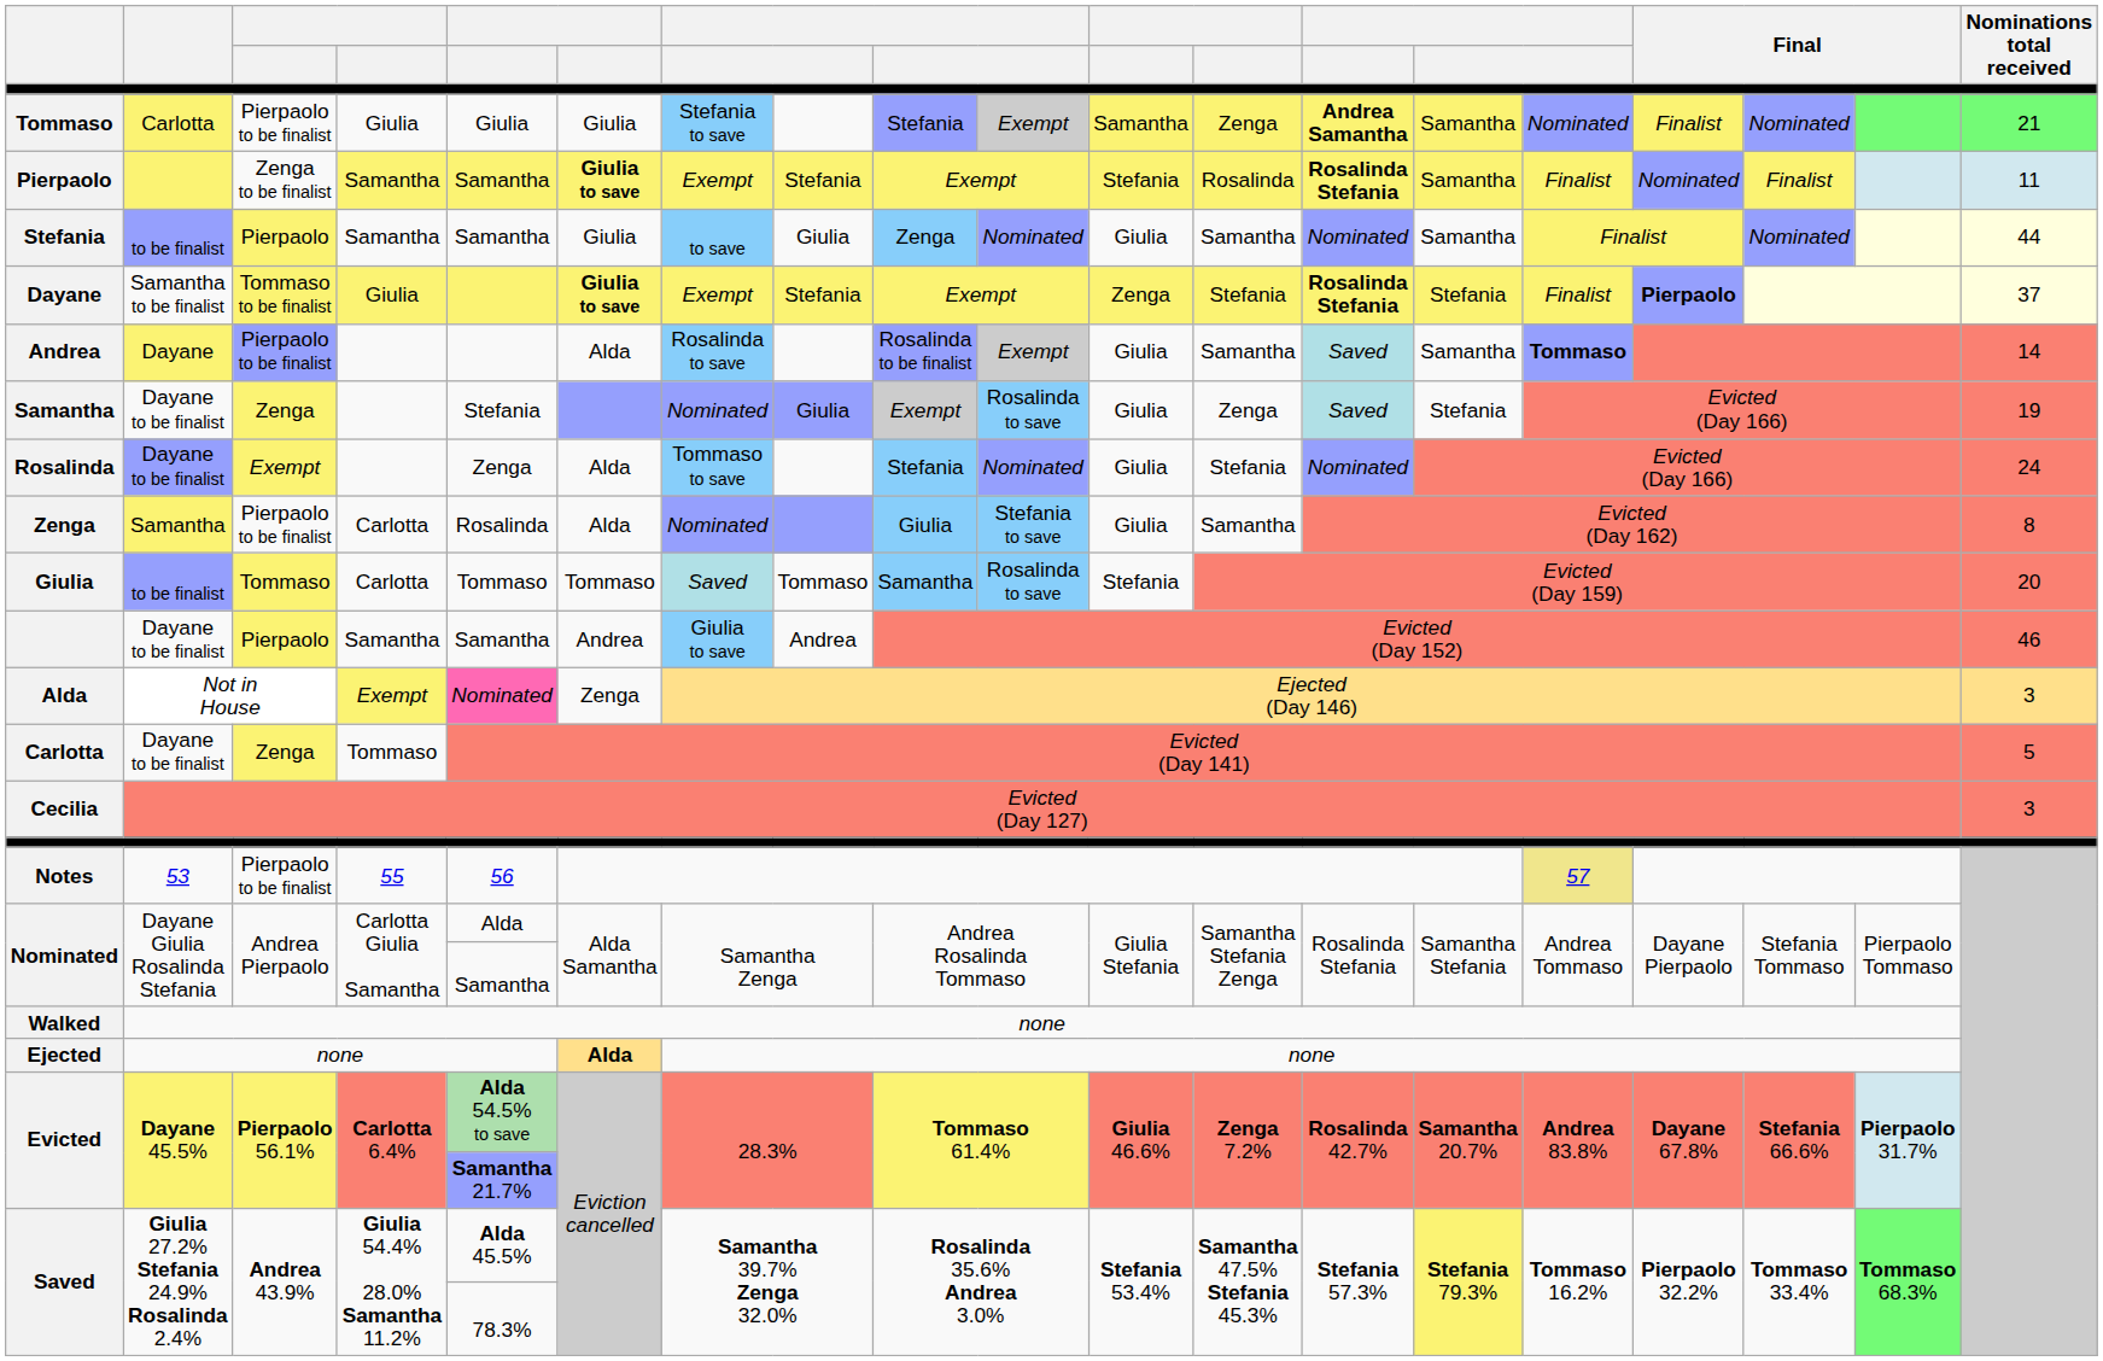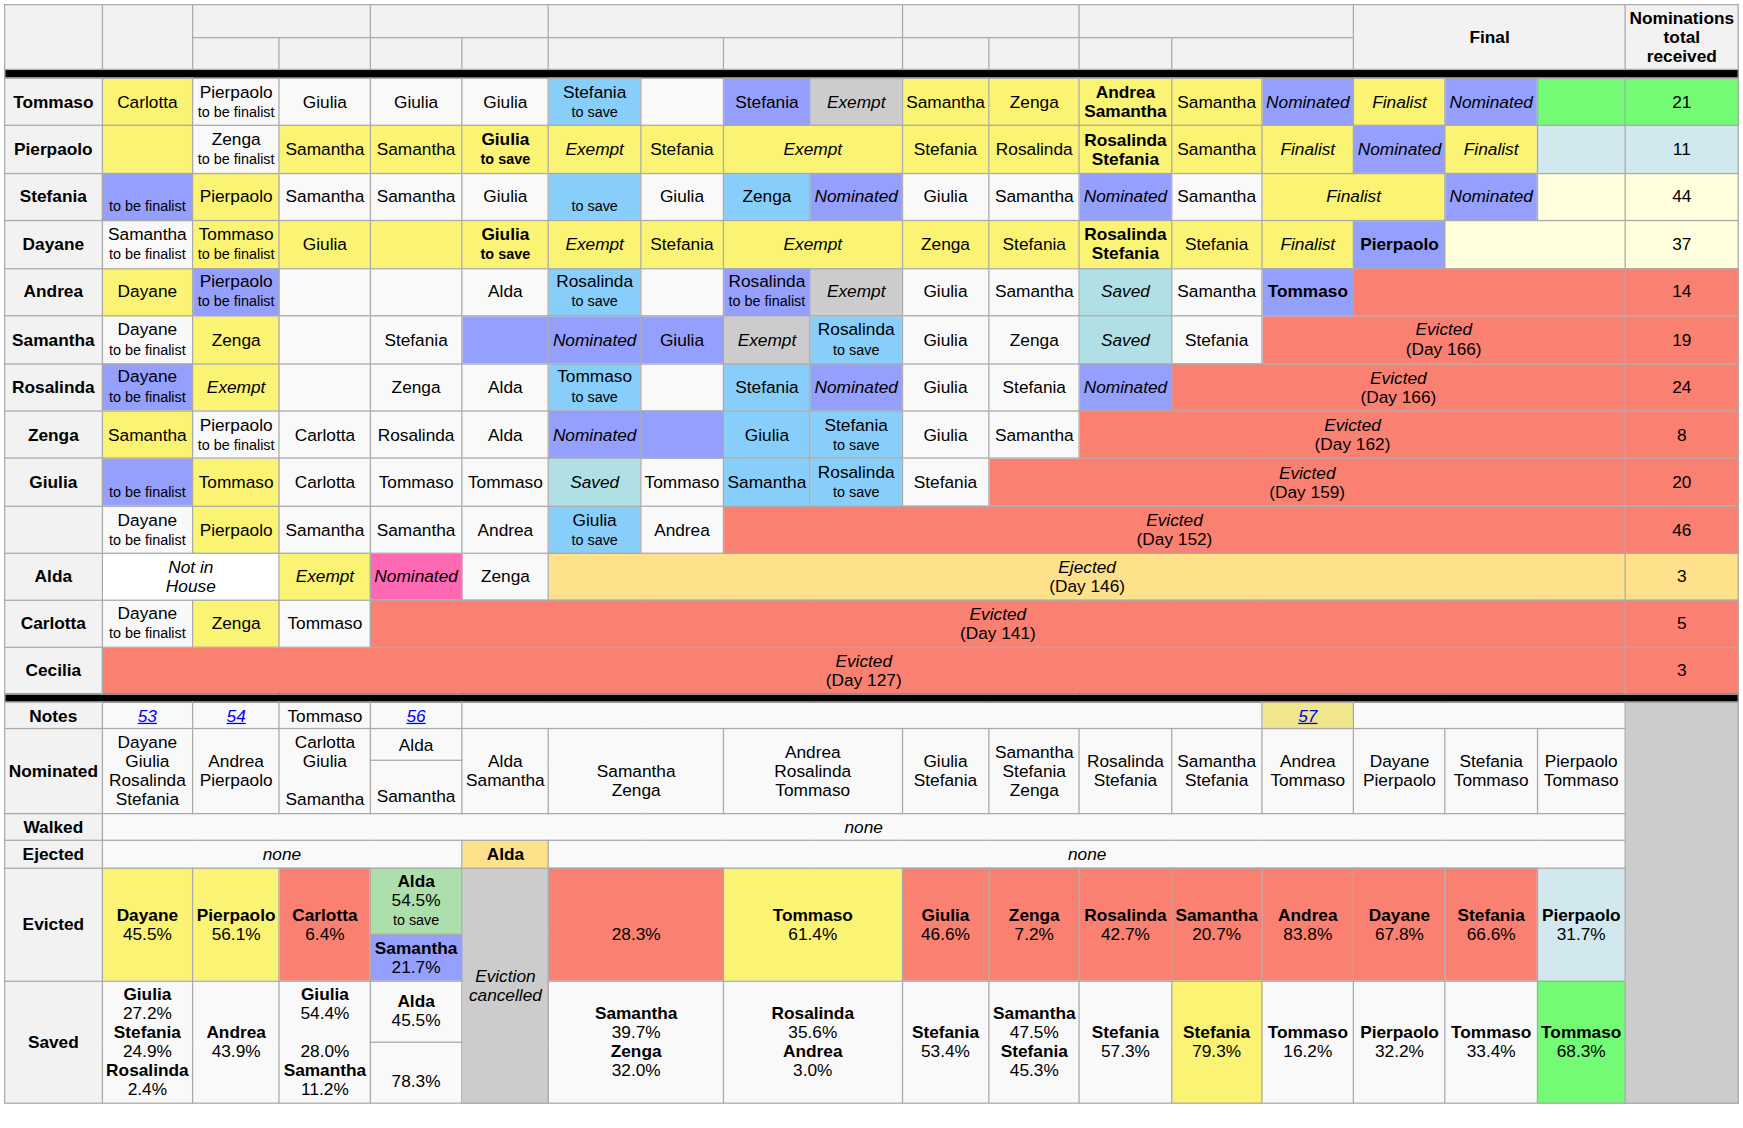 <table class="wikitable" style="text-align:center; font-size:85%; line-height:15px;">
 <tr>
 <th rowspan="2" style="width:1%"></th>
 <th rowspan="2" style="width:5%"></th>
 <th colspan="2" style="width:5%"></th>
 <th colspan="2"></th>
 <th colspan="4" style="width:5%"></th>
 <th colspan="2" style="width:5%"></th>
 <th colspan="3" style="width:5%"></th>
 <th rowspan="2" colspan="3">Final</th>
 <th rowspan="2" style="width:1%">Nominations<br>total<br>received</th>
 </tr>
 <tr>
 <th></th>
 <th></th>
 <th></th>
 <th></th>
 <th colspan="2"></th>
 <th colspan="2"></th>
 <th></th>
 <th></th>
 <th></th>
 <th colspan="2"></th>
 </tr>
 <tr>
 <th colspan="19" style="background:#000"></th>
 </tr>
 <tr>
 <th>Tommaso</th>
 <td style="background:#FBF373;">Carlotta</td>
 <td>Pierpaolo<br><small>to be finalist</small></td>
 <td>Giulia</td>
 <td>Giulia</td>
 <td>Giulia</td>
 <td style="background:#87CEFA">Stefania<br><small>to save</small></td>
 <td></td>
 <td style="background:#959FFD">Stefania<br><small></small></td>
 <td style="background:#CCC"><em>Exempt</em></td>
 <td style="background:#FBF373;">Samantha</td>
 <td style="background:#FBF373;">Zenga</td>
 <td style="background:#FBF373;"><strong>Andrea<br>Samantha</strong></td>
 <td style="background:#FBF373;">Samantha</td>
 <td style="background:#959FFD"><em>Nominated</em></td>
 <td style="background:#FBF373;"><em>Finalist</em></td>
 <td style="background:#959FFD"><em>Nominated</em></td>
 <td style="background:#73FB76;"></td>
 <td style="background:#73FB76;">21</td>
 </tr>
 <tr>
 <th>Pierpaolo</th>
 <td style="background:#FBF373;"></td>
 <td>Zenga<br><small>to be finalist</small></td>
 <td style="background:#FBF373;">Samantha</td>
 <td style="background:#FBF373;">Samantha</td>
 <td style="background:#FBF373;"><strong>Giulia<br><small>to save</small></strong></td>
 <td style="background:#FBF373;"><em>Exempt</em></td>
 <td style="background:#FBF373;">Stefania</td>
 <td colspan="2" style="background:#FBF373;"><em>Exempt</em></td>
 <td style="background:#FBF373;">Stefania</td>
 <td style="background:#FBF373;">Rosalinda</td>
 <td style="background:#FBF373;"><strong>Rosalinda<br>Stefania</strong></td>
 <td style="background:#FBF373;">Samantha</td>
 <td style="background:#FBF373;"><em>Finalist</em></td>
 <td style="background:#959FFD"><em>Nominated</em></td>
 <td style="background:#FBF373;"><em>Finalist</em></td>
 <td style="background:#D1E8EF;"></td>
 <td style="background:#D1E8EF;">11</td>
 </tr>
 <tr>
 <th>Stefania</th>
 <td style="background:#959FFD"><br><small>to be finalist</small></td>
 <td style="background:#FBF373;">Pierpaolo</td>
 <td>Samantha</td>
 <td>Samantha</td>
 <td>Giulia</td>
 <td style="background:#87CEFA"><br><small>to save</small></td>
 <td>Giulia</td>
 <td style="background:#87CEFA">Zenga</td>
 <td style="background:#959FFD"><em>Nominated</em></td>
 <td>Giulia</td>
 <td>Samantha</td>
 <td style="background:#959FFD"><em>Nominated</em></td>
 <td>Samantha</td>
 <td colspan="2" style="background:#FBF373;"><em>Finalist</em></td>
 <td style="background:#959FFD"><em>Nominated</em></td>
 <td style="background:#FFFFDD;"></td>
 <td style="background:#FFFFDD;">44</td>
 </tr>
 <tr>
 <th>Dayane</th>
 <td>Samantha<br><small>to be finalist</small></td>
 <td style="background:#FBF373;">Tommaso<br><small>to be finalist</small></td>
 <td style="background:#FBF373;">Giulia</td>
 <td style="background:#FBF373;"></td>
 <td style="background:#FBF373;"><strong>Giulia<br><small>to save</small></strong></td>
 <td style="background:#FBF373;"><em>Exempt</em></td>
 <td style="background:#FBF373;">Stefania</td>
 <td colspan="2" style="background:#FBF373;"><em>Exempt</em></td>
 <td style="background:#FBF373;">Zenga</td>
 <td style="background:#FBF373;">Stefania</td>
 <td style="background:#FBF373;"><strong>Rosalinda<br>Stefania</strong></td>
 <td style="background:#FBF373;">Stefania</td>
 <td style="background:#FBF373;"><em>Finalist</em></td>
 <td style="background:#959FFD"><strong>Pierpaolo</strong></td>
 <td colspan="2" style="background:#FFFFDD;"></td>
 <td style="background:#FFFFDD;">37</td>
 </tr>
 <tr>
 <th>Andrea</th>
 <td style="background:#FBF373;">Dayane</td>
 <td style="background:#959FFD">Pierpaolo<br><small>to be finalist</small></td>
 <td></td>
 <td></td>
 <td>Alda</td>
 <td style="background:#87CEFA">Rosalinda<br><small>to save</small></td>
 <td></td>
 <td style="background:#959FFD">Rosalinda<br><small>to be finalist</small></td>
 <td style="background:#CCC"><em>Exempt</em></td>
 <td>Giulia</td>
 <td>Samantha</td>
 <td style="background:#B0E0E6"><em>Saved</em></td>
 <td>Samantha</td>
 <td style="background:#959FFD"><strong>Tommaso</strong></td>
 <td colspan="3" style="background:#FA8072;"></td>
 <td style="background:#FA8072;">14</td>
 </tr>
 <tr>
 <th>Samantha</th>
 <td>Dayane<br><small>to be finalist</small></td>
 <td style="background:#FBF373;">Zenga</td>
 <td></td>
 <td>Stefania</td>
 <td style="background:#959FFD"></td>
 <td style="background:#959FFD"><em>Nominated</em></td>
 <td style="background:#959FFD">Giulia</td>
 <td style="background:#CCC"><em>Exempt</em></td>
 <td style="background:#87CEFA">Rosalinda<br><small>to save</small></td>
 <td>Giulia</td>
 <td>Zenga</td>
 <td style="background:#B0E0E6"><em>Saved</em></td>
 <td>Stefania</td>
 <td colspan="4" style="background:#FA8072"><em>Evicted</em><br>(Day 166)</td>
 <td style="background:#FA8072">19</td>
 </tr>
 <tr>
 <th>Rosalinda</th>
 <td style="background:#959FFD">Dayane<br><small>to be finalist</small></td>
 <td style="background:#FBF373;"><em>Exempt</em></td>
 <td></td>
 <td>Zenga</td>
 <td>Alda</td>
 <td style="background:#87CEFA">Tommaso<br><small>to save</small></td>
 <td></td>
 <td style="background:#87CEFA">Stefania</td>
 <td style="background:#959FFD"><em>Nominated</em></td>
 <td>Giulia</td>
 <td>Stefania</td>
 <td style="background:#959FFD"><em>Nominated</em></td>
 <td colspan="5" style="background:#FA8072"><em>Evicted</em><br>(Day 166)</td>
 <td style="background:#FA8072">24</td>
 </tr>
 <tr>
 <th>Zenga</th>
 <td style="background:#FBF373;">Samantha</td>
 <td>Pierpaolo<br><small>to be finalist</small></td>
 <td>Carlotta</td>
 <td>Rosalinda</td>
 <td>Alda</td>
 <td style="background:#959FFD"><em>Nominated</em></td>
 <td style="background:#959FFD"></td>
 <td style="background:#87CEFA">Giulia</td>
 <td style="background:#87CEFA">Stefania<br><small>to save</small></td>
 <td>Giulia</td>
 <td>Samantha</td>
 <td colspan="6" style="background:#FA8072"><em>Evicted</em><br>(Day 162)</td>
 <td style="background:#FA8072">8</td>
 </tr>
 <tr>
 <th>Giulia</th>
 <td style="background:#959FFD"><br><small>to be finalist</small></td>
 <td style="background:#FBF373;">Tommaso</td>
 <td>Carlotta</td>
 <td>Tommaso</td>
 <td>Tommaso</td>
 <td style="background:#B0E0E6"><em>Saved</em></td>
 <td>Tommaso</td>
 <td style="background:#87CEFA">Samantha</td>
 <td style="background:#87CEFA">Rosalinda<br><small>to save</small></td>
 <td>Stefania</td>
 <td colspan="7" style="background:#FA8072"><em>Evicted</em><br>(Day 159)</td>
 <td style="background:#FA8072">20</td>
 </tr>
 <tr>
 <th></th>
 <td>Dayane<br><small>to be finalist</small></td>
 <td style="background:#FBF373;">Pierpaolo</td>
 <td>Samantha</td>
 <td>Samantha</td>
 <td>Andrea</td>
 <td style="background:#87CEFA">Giulia<br><small>to save</small></td>
 <td>Andrea</td>
 <td colspan="10" style="background:#FA8072"><em>Evicted</em><br>(Day 152)</td>
 <td style="background:#FA8072">46</td>
 </tr>
 <tr>
 <th>Alda</th>
 <td colspan="2" style="background:white;"><em>Not in<br>House</em></td>
 <td style="background:#FBF373;"><em>Exempt</em></td>
 <td style="background:#FF69B4;"><em>Nominated</em></td>
 <td>Zenga</td>
 <td colspan="12" style="background:#FFE08B"><em>Ejected</em><br>(Day 146)</td>
 <td style="background:#FFE08B">3</td>
 </tr>
 <tr>
 <th>Carlotta</th>
 <td>Dayane<br><small>to be finalist</small></td>
 <td style="background:#FBF373;">Zenga</td>
 <td>Tommaso</td>
 <td colspan="14" style="background:#FA8072"><em>Evicted</em><br>(Day 141)</td>
 <td style="background:#FA8072">5</td>
 </tr>
 <tr>
 <th>Cecilia</th>
 <td colspan="17" style="background:#FA8072"><em>Evicted</em><br>(Day 127)</td>
 <td style="background:#FA8072">3</td>
 </tr>
 <tr>
 <th colspan="19" style="background:#000"></th>
 </tr>
 <tr>
 <th>Notes</th>
 <td><em><a href='#'>53</a></em></td>
-<td>Pierpaolo<br><small>to be finalist</small></td>
-<td><em><a href='#'>55</a></em></td>
+<td><em><a href='#'>54</a></em></td>
+<td>Tommaso</td>
 <td><em><a href='#'>56</a></em></td>
 <td colspan="9"></td>
 <td style="background: khaki;"><em><a href='#'>57</a></em></td>
 <td colspan="3"></td>
 <td rowspan="9" style="background:#ccc"></td>
 </tr>
 <tr>
 <th rowspan="2">Nominated</th>
 <td rowspan="2">Dayane<br>Giulia<br>Rosalinda<br>Stefania</td>
 <td rowspan="2">Andrea<br>Pierpaolo</td>
 <td rowspan="2">Carlotta<br>Giulia<br><br>Samantha</td>
 <td>Alda</td>
 <td rowspan="2">Alda<br>Samantha</td>
 <td colspan="2" rowspan="2"><br>Samantha<br>Zenga</td>
 <td colspan="2" rowspan="2">Andrea<br>Rosalinda<br>Tommaso</td>
 <td rowspan="2">Giulia<br>Stefania</td>
 <td rowspan="2">Samantha<br>Stefania<br>Zenga</td>
 <td rowspan="2">Rosalinda<br>Stefania</td>
 <td rowspan="2">Samantha<br>Stefania</td>
 <td rowspan="2">Andrea<br>Tommaso</td>
 <td rowspan="2">Dayane<br>Pierpaolo</td>
 <td rowspan="2">Stefania<br>Tommaso</td>
 <td rowspan="2">Pierpaolo<br>Tommaso</td>
 </tr>
 <tr>
 <td><br>Samantha</td>
 </tr>
 <tr>
 <th>Walked</th>
 <td colspan="17"><em>none</em></td>
 </tr>
 <tr>
 <th>Ejected</th>
 <td colspan="4"><em>none</em></td>
 <td style="background:#FFE08B"><strong>Alda</strong></td>
 <td colspan="12"><em>none</em></td>
 </tr>
 <tr>
 <th rowspan="2">Evicted</th>
 <td rowspan="2" style="background:#FBF373"><strong>Dayane</strong><br>45.5%<br><small></small></td>
 <td rowspan="2" style="background:#FBF373"><strong>Pierpaolo</strong><br>56.1%<br><small></small></td>
 <td rowspan="2" style="background:#FA8072"><strong>Carlotta</strong><br>6.4%<br><small></small></td>
 <td style="background:#ADDFAD"><strong>Alda </strong><br>54.5%<br><small>to save</small></td>
 <td rowspan="4" style="background:#CCCCCC"><em>Eviction<br>cancelled</em></td>
 <td colspan="2" rowspan="2" style="background:#FA8072"><strong></strong><br>28.3%<br><small></small></td>
 <td colspan="2" rowspan="2" style="background:#FBF373"><strong>Tommaso</strong><br>61.4%<br><small></small></td>
 <td rowspan="2" style="background:#FA8072"><strong>Giulia</strong><br>46.6%<br><small></small></td>
 <td rowspan="2" style="background:#FA8072"><strong>Zenga</strong><br>7.2%<br><small></small></td>
 <td rowspan="2" style="background:#FA8072"><strong>Rosalinda</strong><br>42.7%<br><small></small></td>
 <td rowspan="2" style="background:#FA8072"><strong>Samantha</strong><br>20.7%<br><small></small></td>
 <td rowspan="2" style="background:#FA8072"><strong>Andrea</strong><br>83.8%<br><small></small></td>
 <td rowspan="2" style="background:#FA8072"><strong>Dayane</strong><br>67.8%<br><small></small></td>
 <td rowspan="2" style="background:#FA8072"><strong>Stefania</strong><br>66.6%<br><small></small></td>
 <td rowspan="2" style="background:#D1E8EF"><strong>Pierpaolo</strong><br>31.7%<br><small></small></td>
 </tr>
 <tr>
 <td style="background:#959FFD"><strong>Samantha</strong><br>21.7%<br><small></small></td>
 </tr>
 <tr>
 <th rowspan="2">Saved</th>
 <td rowspan="2"><strong>Giulia</strong><br>27.2%<br><strong>Stefania</strong><br>24.9%<br><strong>Rosalinda</strong><br>2.4%</td>
 <td rowspan="2"><strong>Andrea</strong><br>43.9%</td>
 <td rowspan="2"><strong>Giulia</strong><br>54.4%<br><strong></strong><br>28.0%<br><strong>Samantha</strong><br>11.2%</td>
 <td><strong>Alda</strong><br>45.5%<br><small></small></td>
 <td colspan="2" rowspan="2"><strong>Samantha</strong><br>39.7%<br><strong>Zenga</strong><br>32.0%</td>
 <td colspan="2" rowspan="2"><strong>Rosalinda</strong><br>35.6%<br><strong>Andrea</strong><br>3.0%</td>
 <td rowspan="2"><strong>Stefania</strong><br>53.4%</td>
 <td rowspan="2"><strong>Samantha</strong><br>47.5%<br><strong>Stefania</strong><br>45.3%</td>
 <td rowspan="2"><strong>Stefania</strong><br>57.3%</td>
 <td rowspan="2" style="background:#FBF373"><strong>Stefania</strong><br>79.3%<br><small></small></td>
 <td rowspan="2"><strong>Tommaso</strong><br>16.2%</td>
 <td rowspan="2"><strong>Pierpaolo</strong><br>32.2%</td>
 <td rowspan="2"><strong>Tommaso</strong><br>33.4%</td>
 <td rowspan="2" style="background:#73FB76"><strong>Tommaso</strong><br>68.3%<br><small></small></td>
 </tr>
 <tr>
 <td><strong></strong><br>78.3%</td>
 </tr>
 </table>
